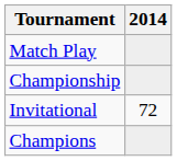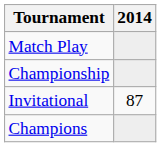 <table class="wikitable" style="text-align:center;">
 <tr>
 <th>Tournament</th>
 <th>2014</th>
 </tr>
 <tr>
 <td align="left"><a href='#'>Match Play</a></td>
 <td style="background:#eeeeee;"></td>
 </tr>
 <tr>
 <td align="left"><a href='#'>Championship</a></td>
 <td style="background:#eeeeee;"></td>
 </tr>
 <tr>
 <td align="left"><a href='#'>Invitational</a></td>
-<td>72</td>
+<td>87</td>
 </tr>
 <tr>
 <td align="left"><a href='#'>Champions</a></td>
 <td style="background:#eeeeee;"></td>
 </tr>
 </table>
